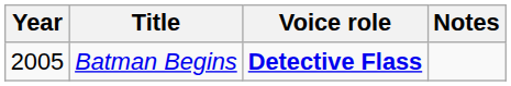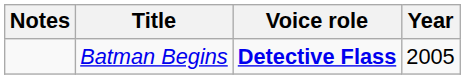 <table class="wikitable sortable">
 <tr>
-<th>Year</th>
+<th>Notes</th>
 <th>Title</th>
 <th>Voice role</th>
-<th>Notes</th>
+<th>Year</th>
 </tr>
 <tr>
-<td>2005</td>
+<td></td>
 <td><em><a href='#'>Batman Begins</a></em></td>
 <td><strong><a href='#'>Detective Flass</a></strong></td>
-<td></td>
+<td>2005</td>
 </tr>
 </table>
